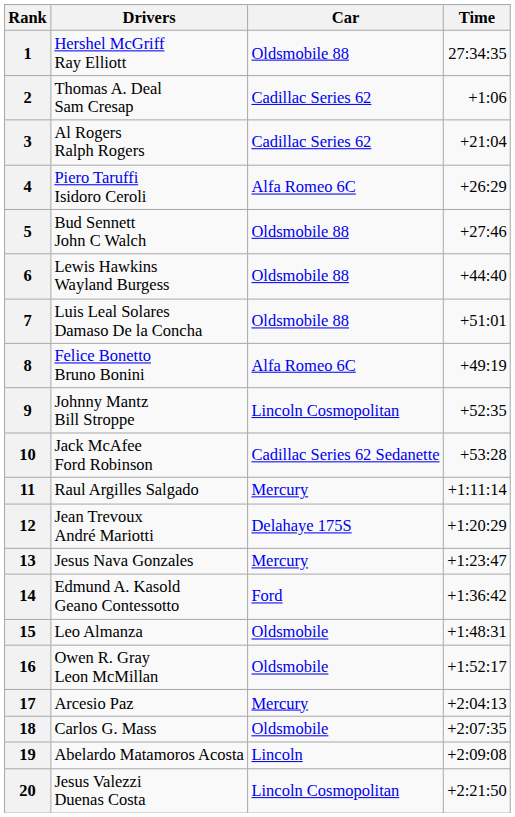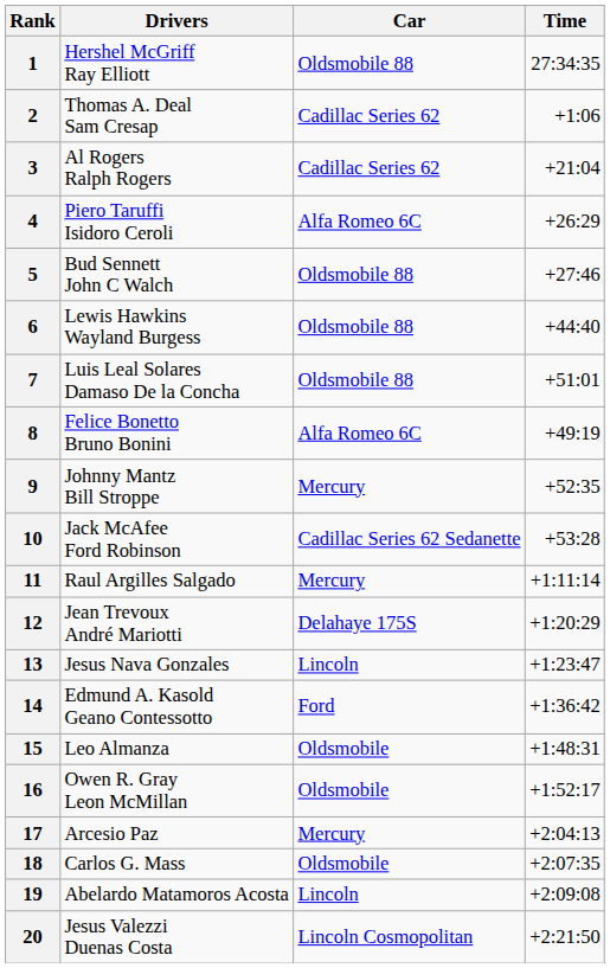 <table class="wikitable">
 <tr>
 <th>Rank</th>
 <th>Drivers</th>
 <th>Car</th>
 <th>Time</th>
 </tr>
 <tr>
 <th>1</th>
 <td> <a href='#'>Hershel McGriff</a><br> Ray Elliott</td>
 <td> <a href='#'>Oldsmobile 88</a></td>
 <td align="right">27:34:35</td>
 </tr>
 <tr>
 <th>2</th>
 <td> Thomas A. Deal<br> Sam Cresap</td>
 <td> <a href='#'>Cadillac Series 62</a></td>
 <td align="right">+1:06</td>
 </tr>
 <tr>
 <th>3</th>
 <td> Al Rogers<br> Ralph Rogers</td>
 <td> <a href='#'>Cadillac Series 62</a></td>
 <td align="right">+21:04</td>
 </tr>
 <tr>
 <th>4</th>
 <td> <a href='#'>Piero Taruffi</a><br> Isidoro Ceroli</td>
 <td> <a href='#'>Alfa Romeo 6C</a></td>
 <td align="right">+26:29</td>
 </tr>
 <tr>
 <th>5</th>
 <td> Bud Sennett<br> John C Walch</td>
 <td> <a href='#'>Oldsmobile 88</a></td>
 <td align="right">+27:46</td>
 </tr>
 <tr>
 <th>6</th>
 <td> Lewis Hawkins<br> Wayland Burgess</td>
 <td> <a href='#'>Oldsmobile 88</a></td>
 <td align="right">+44:40</td>
 </tr>
 <tr>
 <th>7</th>
 <td> Luis Leal Solares<br> Damaso De la Concha</td>
 <td> <a href='#'>Oldsmobile 88</a></td>
 <td align="right">+51:01</td>
 </tr>
 <tr>
 <th>8</th>
 <td> <a href='#'>Felice Bonetto</a><br> Bruno Bonini</td>
 <td> <a href='#'>Alfa Romeo 6C</a></td>
 <td align="right">+49:19</td>
 </tr>
 <tr>
 <th>9</th>
 <td> Johnny Mantz<br> Bill Stroppe</td>
-<td> <a href='#'>Lincoln Cosmopolitan</a></td>
+<td> <a href='#'>Mercury</a></td>
 <td align="right">+52:35</td>
 </tr>
 <tr>
 <th>10</th>
 <td> Jack McAfee<br> Ford Robinson</td>
 <td> <a href='#'>Cadillac Series 62 Sedanette</a></td>
 <td align="right">+53:28</td>
 </tr>
 <tr>
 <th>11</th>
 <td> Raul Argilles Salgado</td>
 <td> <a href='#'>Mercury</a></td>
 <td align="right">+1:11:14</td>
 </tr>
 <tr>
 <th>12</th>
 <td> Jean Trevoux<br> André Mariotti</td>
 <td> <a href='#'>Delahaye 175S</a></td>
 <td align="right">+1:20:29</td>
 </tr>
 <tr>
 <th>13</th>
 <td> Jesus Nava Gonzales</td>
-<td> <a href='#'>Mercury</a></td>
+<td> <a href='#'>Lincoln</a></td>
 <td align="right">+1:23:47</td>
 </tr>
 <tr>
 <th>14</th>
 <td> Edmund A. Kasold<br> Geano Contessotto</td>
 <td> <a href='#'>Ford</a></td>
 <td align="right">+1:36:42</td>
 </tr>
 <tr>
 <th>15</th>
 <td> Leo Almanza</td>
 <td> <a href='#'>Oldsmobile</a></td>
 <td align="right">+1:48:31</td>
 </tr>
 <tr>
 <th>16</th>
 <td> Owen R. Gray<br> Leon McMillan</td>
 <td> <a href='#'>Oldsmobile</a></td>
 <td align="right">+1:52:17</td>
 </tr>
 <tr>
 <th>17</th>
 <td> Arcesio Paz</td>
 <td> <a href='#'>Mercury</a></td>
 <td align="right">+2:04:13</td>
 </tr>
 <tr>
 <th>18</th>
 <td> Carlos G. Mass</td>
 <td> <a href='#'>Oldsmobile</a></td>
 <td align="right">+2:07:35</td>
 </tr>
 <tr>
 <th>19</th>
 <td> Abelardo Matamoros Acosta</td>
 <td> <a href='#'>Lincoln</a></td>
 <td align="right">+2:09:08</td>
 </tr>
 <tr>
 <th>20</th>
 <td> Jesus Valezzi<br> Duenas Costa</td>
 <td> <a href='#'>Lincoln Cosmopolitan</a></td>
 <td align="right">+2:21:50</td>
 </tr>
 </table>
